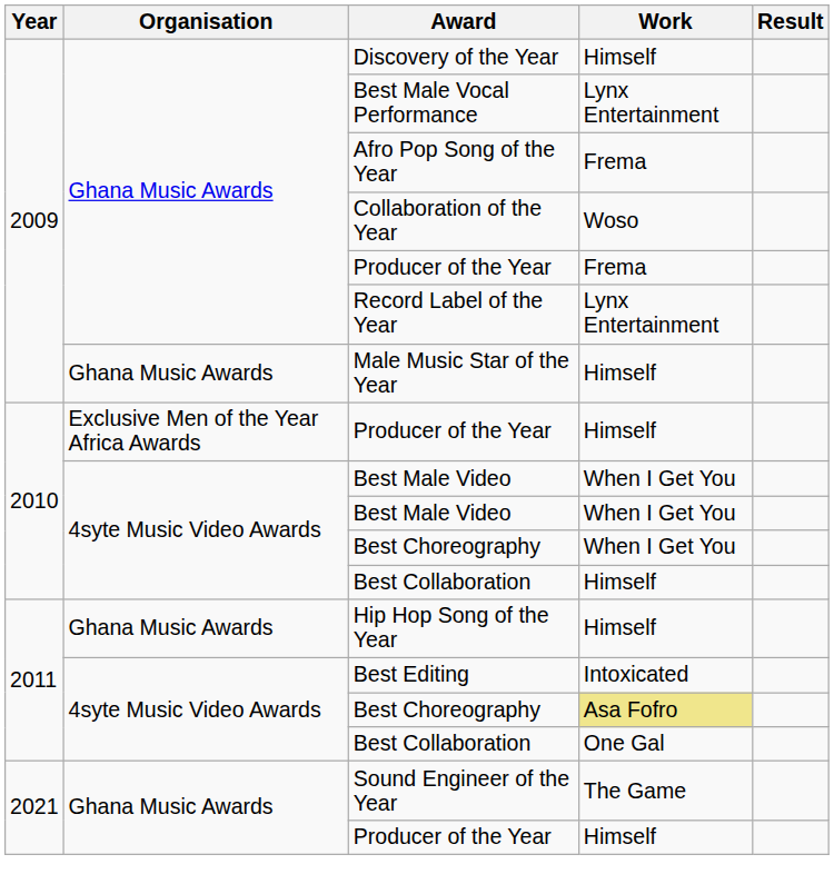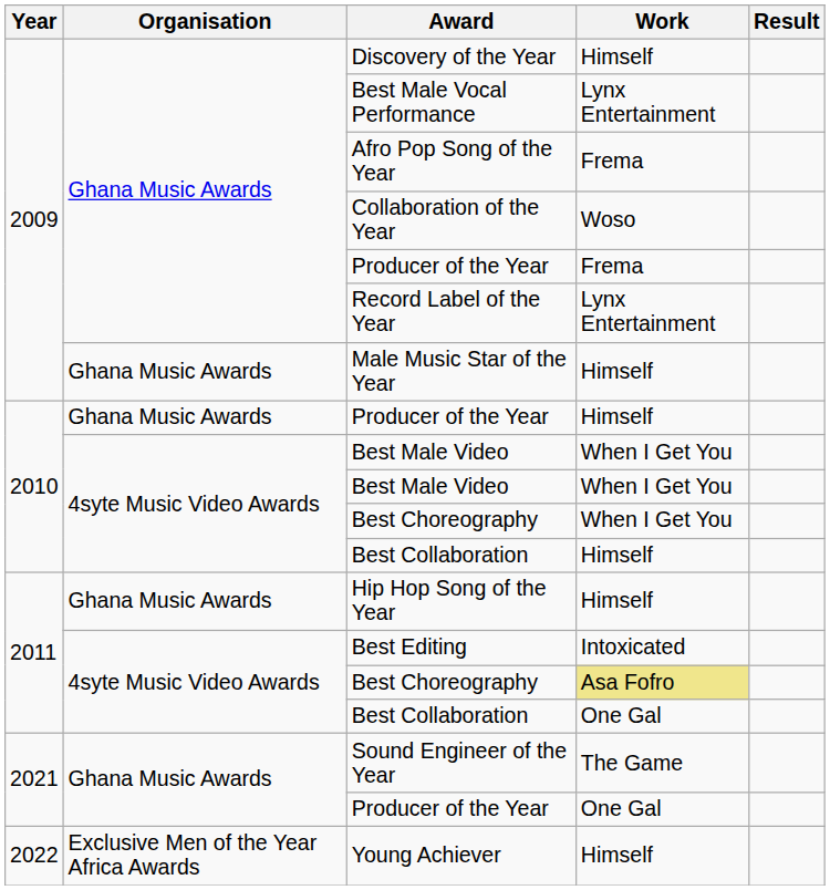 <table class="wikitable">
 <tr>
 <th>Year</th>
 <th>Organisation</th>
 <th>Award</th>
 <th>Work</th>
 <th>Result</th>
 </tr>
 <tr>
 <td rowspan="7">2009</td>
 <td rowspan="6"><a href='#'>Ghana Music Awards</a></td>
 <td>Discovery of the Year</td>
 <td>Himself</td>
 <td></td>
 </tr>
 <tr>
 <td>Best Male Vocal Performance</td>
 <td>Lynx Entertainment</td>
 <td></td>
 </tr>
 <tr>
 <td>Afro Pop Song of the Year</td>
 <td>Frema</td>
 <td></td>
 </tr>
 <tr>
 <td>Collaboration of the Year</td>
 <td>Woso</td>
 <td></td>
 </tr>
 <tr>
 <td>Producer of the Year</td>
 <td>Frema</td>
 <td></td>
 </tr>
 <tr>
 <td>Record Label of the Year</td>
 <td>Lynx Entertainment</td>
 <td></td>
 </tr>
 <tr>
 <td>Ghana Music Awards</td>
 <td>Male Music Star of the Year</td>
 <td>Himself</td>
 <td></td>
 </tr>
 <tr>
 <td rowspan="5">2010</td>
-<td>Exclusive Men of the Year Africa Awards</td>
+<td>Ghana Music Awards</td>
 <td>Producer of the Year</td>
 <td>Himself</td>
 <td></td>
 </tr>
 <tr>
 <td rowspan="4">4syte Music Video Awards</td>
 <td>Best Male Video</td>
 <td>When I Get You</td>
 <td></td>
 </tr>
 <tr>
 <td>Best Male Video</td>
 <td>When I Get You</td>
 <td></td>
 </tr>
 <tr>
 <td>Best Choreography</td>
 <td>When I Get You</td>
 <td></td>
 </tr>
 <tr>
 <td>Best Collaboration</td>
 <td>Himself</td>
 <td></td>
 </tr>
 <tr>
 <td rowspan="4">2011</td>
 <td>Ghana Music Awards</td>
 <td>Hip Hop Song of the Year</td>
 <td>Himself</td>
 <td></td>
 </tr>
 <tr>
 <td rowspan="3">4syte Music Video Awards</td>
 <td>Best Editing</td>
 <td>Intoxicated</td>
 <td></td>
 </tr>
 <tr>
 <td>Best Choreography</td>
 <td style="background: khaki;">Asa Fofro</td>
 <td></td>
 </tr>
 <tr>
 <td>Best Collaboration</td>
 <td>One Gal</td>
 <td></td>
 </tr>
 <tr>
 <td rowspan="2">2021</td>
 <td rowspan="2">Ghana Music Awards</td>
 <td>Sound Engineer of the Year</td>
 <td>The Game</td>
 <td></td>
 </tr>
 <tr>
 <td>Producer of the Year</td>
+<td>One Gal</td>
+<td></td>
+</tr>
+<tr>
+<td>2022</td>
+<td>Exclusive Men of the Year Africa Awards</td>
+<td>Young Achiever</td>
 <td>Himself</td>
 <td></td>
 </tr>
 </table>
